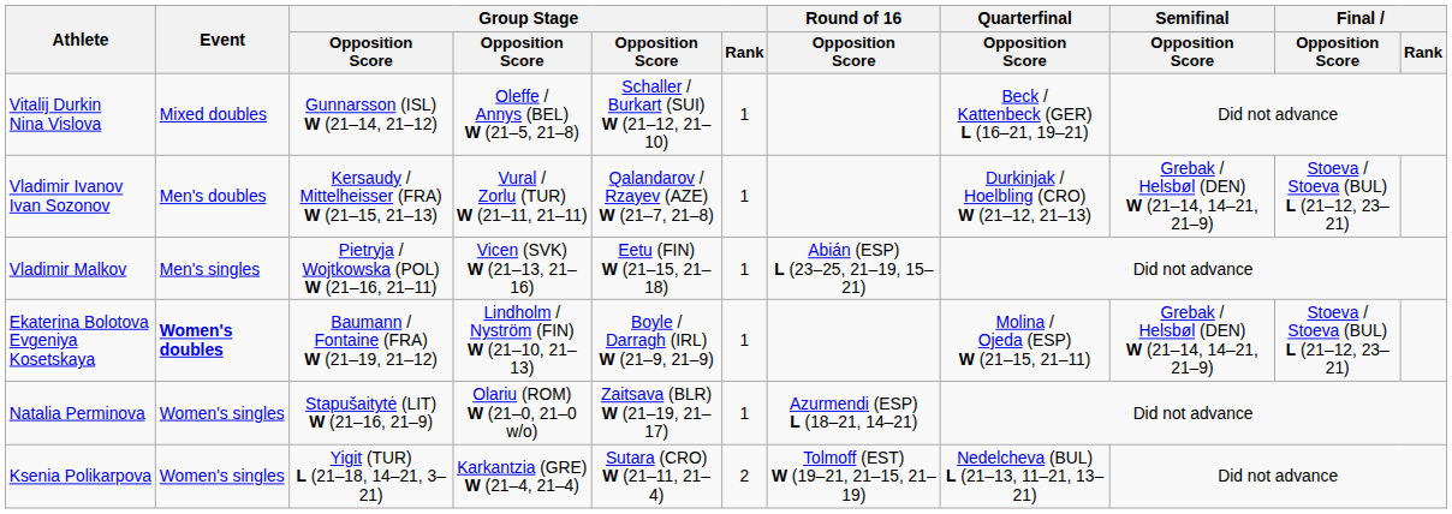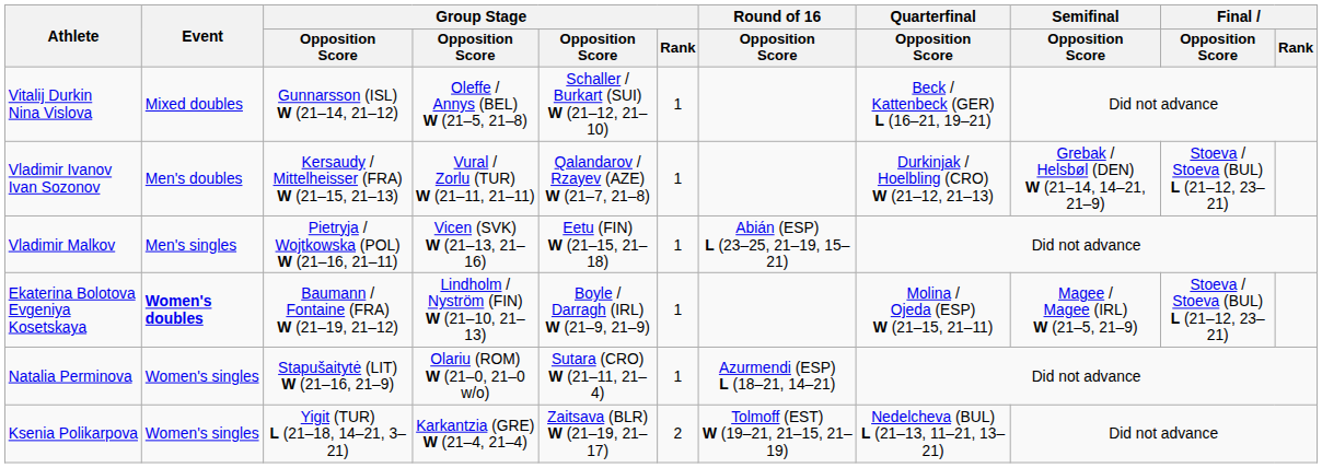 <table class="wikitable" style="font-size:90%">
 <tr>
 <th rowspan=2>Athlete</th>
 <th rowspan=2>Event</th>
 <th colspan=4>Group Stage</th>
 <th>Round of 16</th>
 <th>Quarterfinal</th>
 <th>Semifinal</th>
 <th colspan=2>Final / </th>
 </tr>
 <tr style="font-size:95%">
 <th>Opposition<br>Score</th>
 <th>Opposition<br>Score</th>
 <th>Opposition<br>Score</th>
 <th>Rank</th>
 <th>Opposition<br>Score</th>
 <th>Opposition<br>Score</th>
 <th>Opposition<br>Score</th>
 <th>Opposition<br>Score</th>
 <th>Rank</th>
 </tr>
 <tr align=center>
 <td align=left><a href='#'>Vitalij Durkin</a><br><a href='#'>Nina Vislova</a></td>
 <td align=left><a href='#'>Mixed doubles</a></td>
 <td> <a href='#'>Gunnarsson</a> (ISL)<br><strong>W</strong> (21–14, 21–12)</td>
 <td> <a href='#'>Oleffe</a> /<br><a href='#'>Annys</a> (BEL)<br><strong>W</strong> (21–5, 21–8)</td>
 <td> <a href='#'>Schaller</a> /<br><a href='#'>Burkart</a> (SUI)<br><strong>W</strong> (21–12, 21–10)</td>
 <td>1</td>
 <td></td>
 <td> <a href='#'>Beck</a> /<br><a href='#'>Kattenbeck</a> (GER)<br><strong>L</strong> (16–21, 19–21)</td>
 <td colspan=4>Did not advance</td>
 </tr>
 <tr align=center>
 <td align=left><a href='#'>Vladimir Ivanov</a><br><a href='#'>Ivan Sozonov</a></td>
 <td align=left><a href='#'>Men's doubles</a></td>
 <td> <a href='#'>Kersaudy</a> /<br><a href='#'>Mittelheisser</a> (FRA)<br><strong>W</strong> (21–15, 21–13)</td>
 <td> <a href='#'>Vural</a> /<br><a href='#'>Zorlu</a> (TUR)<br><strong>W</strong> (21–11, 21–11)</td>
 <td> <a href='#'>Qalandarov</a> /<br><a href='#'>Rzayev</a> (AZE)<br><strong>W</strong> (21–7, 21–8)</td>
 <td>1</td>
 <td></td>
 <td> <a href='#'>Durkinjak</a> /<br><a href='#'>Hoelbling</a> (CRO)<br><strong>W</strong> (21–12, 21–13)</td>
 <td> <a href='#'>Grebak</a> /<br><a href='#'>Helsbøl</a> (DEN)<br><strong>W</strong> (21–14, 14–21, 21–9)</td>
 <td> <a href='#'>Stoeva</a> /<br><a href='#'>Stoeva</a> (BUL)<br><strong>L</strong> (21–12, 23–21)</td>
 <td></td>
 </tr>
 <tr align=center>
 <td align=left><a href='#'>Vladimir Malkov</a></td>
 <td align=left><a href='#'>Men's singles</a></td>
 <td> <a href='#'>Pietryja</a> /<br><a href='#'>Wojtkowska</a> (POL)<br><strong>W</strong> (21–16, 21–11)</td>
 <td> <a href='#'>Vicen</a> (SVK)<br><strong>W</strong> (21–13, 21–16)</td>
 <td> <a href='#'>Eetu</a> (FIN)<br><strong>W</strong> (21–15, 21–18)</td>
 <td>1</td>
 <td> <a href='#'>Abián</a> (ESP)<br><strong>L</strong> (23–25, 21–19, 15–21)</td>
 <td colspan=4>Did not advance</td>
 </tr>
 <tr align=center>
 <td align=left><a href='#'>Ekaterina Bolotova</a><br><a href='#'>Evgeniya Kosetskaya</a></td>
 <td align=left><strong><a href='#'>Women's doubles</a></strong></td>
 <td> <a href='#'>Baumann</a> /<br><a href='#'>Fontaine</a> (FRA)<br><strong>W</strong> (21–19, 21–12)</td>
 <td> <a href='#'>Lindholm</a> /<br><a href='#'>Nyström</a> (FIN)<br><strong>W</strong> (21–10, 21–13)</td>
 <td> <a href='#'>Boyle</a> /<br><a href='#'>Darragh</a> (IRL)<br><strong>W</strong> (21–9, 21–9)</td>
 <td>1</td>
 <td></td>
 <td> <a href='#'>Molina</a> /<br><a href='#'>Ojeda</a> (ESP)<br><strong>W</strong> (21–15, 21–11)</td>
-<td> <a href='#'>Grebak</a> /<br><a href='#'>Helsbøl</a> (DEN)<br><strong>W</strong> (21–14, 14–21, 21–9)</td>
+<td> <a href='#'>Magee</a> /<br><a href='#'>Magee</a> (IRL)<br><strong>W</strong> (21–5, 21–9)</td>
 <td> <a href='#'>Stoeva</a> /<br><a href='#'>Stoeva</a> (BUL)<br><strong>L</strong> (21–12, 23–21)</td>
 <td></td>
 </tr>
 <tr align=center>
 <td align=left><a href='#'>Natalia Perminova</a></td>
 <td align=left><a href='#'>Women's singles</a></td>
 <td> <a href='#'>Stapušaitytė</a> (LIT)<br><strong>W</strong> (21–16, 21–9)</td>
 <td> <a href='#'>Olariu</a> (ROM)<br><strong>W</strong> (21–0, 21–0 w/o)</td>
-<td> <a href='#'>Zaitsava</a> (BLR)<br><strong>W</strong> (21–19, 21–17)</td>
+<td> <a href='#'>Sutara</a> (CRO)<br><strong>W</strong> (21–11, 21–4)</td>
 <td>1</td>
 <td> <a href='#'>Azurmendi</a> (ESP)<br><strong>L</strong> (18–21, 14–21)</td>
 <td colspan=4>Did not advance</td>
 </tr>
 <tr align=center>
 <td align=left><a href='#'>Ksenia Polikarpova</a></td>
 <td align=left><a href='#'>Women's singles</a></td>
 <td> <a href='#'>Yigit</a> (TUR)<br><strong>L</strong> (21–18, 14–21, 3–21)</td>
 <td> <a href='#'>Karkantzia</a> (GRE)<br><strong>W</strong> (21–4, 21–4)</td>
-<td> <a href='#'>Sutara</a> (CRO)<br><strong>W</strong> (21–11, 21–4)</td>
+<td> <a href='#'>Zaitsava</a> (BLR)<br><strong>W</strong> (21–19, 21–17)</td>
 <td>2</td>
 <td> <a href='#'>Tolmoff</a> (EST)<br><strong>W</strong> (19–21, 21–15, 21–19)</td>
 <td> <a href='#'>Nedelcheva</a> (BUL)<br><strong>L</strong> (21–13, 11–21, 13–21)</td>
 <td colspan=3>Did not advance</td>
 </tr>
 </table>
